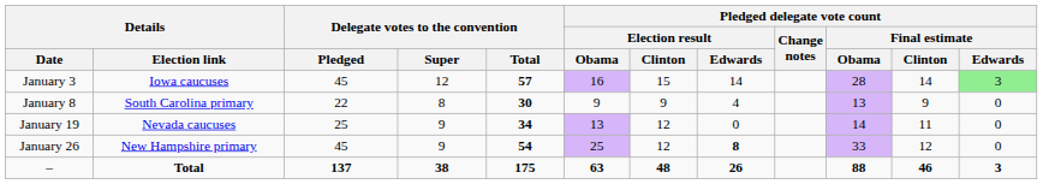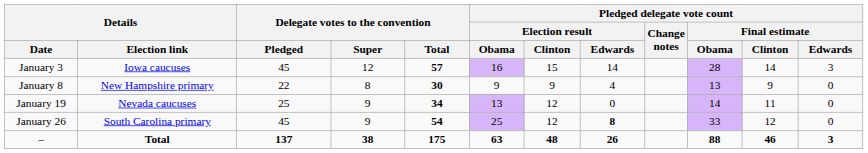 <table class="wikitable" style="text-align:center">
 <tr>
 <th rowspan="2" colspan="2" style="width:20em">Details</th>
 <th rowspan="2" colspan="3" style="width:20em">Delegate votes to the convention</th>
 <th colspan="7">Pledged delegate vote count</th>
 </tr>
 <tr>
 <th colspan="3" style="width:15em">Election result</th>
 <th rowspan="2">Change<br>notes</th>
 <th colspan="3" style="width:15em">Final estimate</th>
 </tr>
 <tr>
 <th style="width:6em">Date</th>
 <th>Election link</th>
 <th>Pledged</th>
 <th>Super</th>
 <th>Total</th>
 <th>Obama</th>
 <th>Clinton</th>
 <th>Edwards</th>
 <th>Obama</th>
 <th>Clinton</th>
 <th>Edwards</th>
 </tr>
 <tr>
 <td>January 3</td>
 <td><a href='#'>Iowa caucuses</a></td>
 <td>45</td>
 <td>12</td>
 <td><strong>57</strong></td>
 <td style="background:#d6b6f9;">16</td>
 <td>15</td>
 <td>14</td>
 <td></td>
 <td style="background:#d6b6f9;">28</td>
 <td>14</td>
-<td style="background: lightgreen;">3</td>
+<td>3</td>
 </tr>
 <tr>
 <td>January 8</td>
-<td><a href='#'>South Carolina primary</a></td>
+<td><a href='#'>New Hampshire primary</a></td>
 <td>22</td>
 <td>8</td>
 <td><strong>30</strong></td>
 <td>9</td>
 <td>9</td>
 <td>4</td>
 <td></td>
 <td style="background:#d6b6f9;">13</td>
 <td>9</td>
 <td>0</td>
 </tr>
 <tr>
 <td>January 19</td>
 <td><a href='#'>Nevada caucuses</a></td>
 <td>25</td>
 <td>9</td>
 <td><strong>34</strong></td>
 <td style="background:#d6b6f9;">13</td>
 <td>12</td>
 <td>0</td>
 <td></td>
 <td style="background:#d6b6f9;">14</td>
 <td>11</td>
 <td>0</td>
 </tr>
 <tr>
 <td>January 26</td>
-<td><a href='#'>New Hampshire primary</a></td>
+<td><a href='#'>South Carolina primary</a></td>
 <td>45</td>
 <td>9</td>
 <td><strong>54</strong></td>
 <td style="background:#d6b6f9;">25</td>
 <td>12</td>
 <td><strong>8</strong></td>
 <td></td>
 <td style="background:#d6b6f9;">33</td>
 <td>12</td>
 <td>0</td>
 </tr>
 <tr>
 <td>–</td>
 <td><strong>Total</strong></td>
 <td><strong>137</strong></td>
 <td><strong>38</strong></td>
 <td><strong>175</strong></td>
 <td><strong>63</strong></td>
 <td><strong>48</strong></td>
 <td><strong>26</strong></td>
 <td></td>
 <td><strong>88</strong></td>
 <td><strong>46</strong></td>
 <td><strong>3</strong></td>
 </tr>
 </table>
